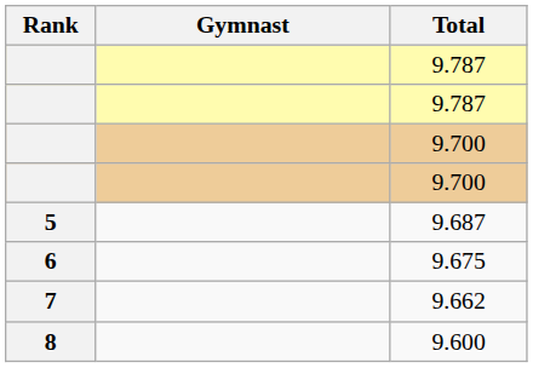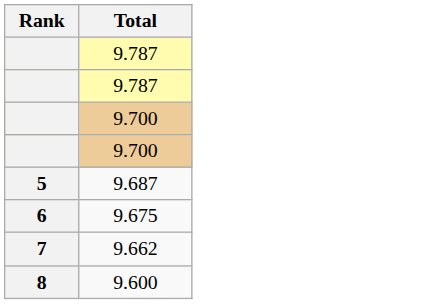 <table class="wikitable sortable" style="text-align:center; font-size:95%">
 <tr>
 <th scope="col" style="width:50px;">Rank</th>
-<th scope="col" style="width:180px;">Gymnast</th>
 <th scope="col" style="width:80px;">Total</th>
 </tr>
 <tr style="background:#fffcaf;">
 <th scope=row style="text-align:center"></th>
-<td style="text-align:left;"></td>
 <td>9.787</td>
 </tr>
 <tr style="background:#fffcaf;">
 <th scope=row style="text-align:center"></th>
-<td style="text-align:left;"></td>
 <td>9.787</td>
 </tr>
 <tr style="background:#ec9;">
 <th scope=row style="text-align:center"></th>
-<td style="text-align:left;"></td>
 <td>9.700</td>
 </tr>
 <tr style="background:#ec9;">
 <th scope=row style="text-align:center"></th>
-<td style="text-align:left;"></td>
 <td>9.700</td>
 </tr>
 <tr>
 <th scope=row style="text-align:center">5</th>
-<td style="text-align:left;"></td>
 <td>9.687</td>
 </tr>
 <tr>
 <th scope=row style="text-align:center">6</th>
-<td style="text-align:left;"></td>
 <td>9.675</td>
 </tr>
 <tr>
 <th scope=row style="text-align:center">7</th>
-<td style="text-align:left;"></td>
 <td>9.662</td>
 </tr>
 <tr>
 <th scope=row style="text-align:center">8</th>
-<td style="text-align:left;"></td>
 <td>9.600</td>
 </tr>
 </table>
